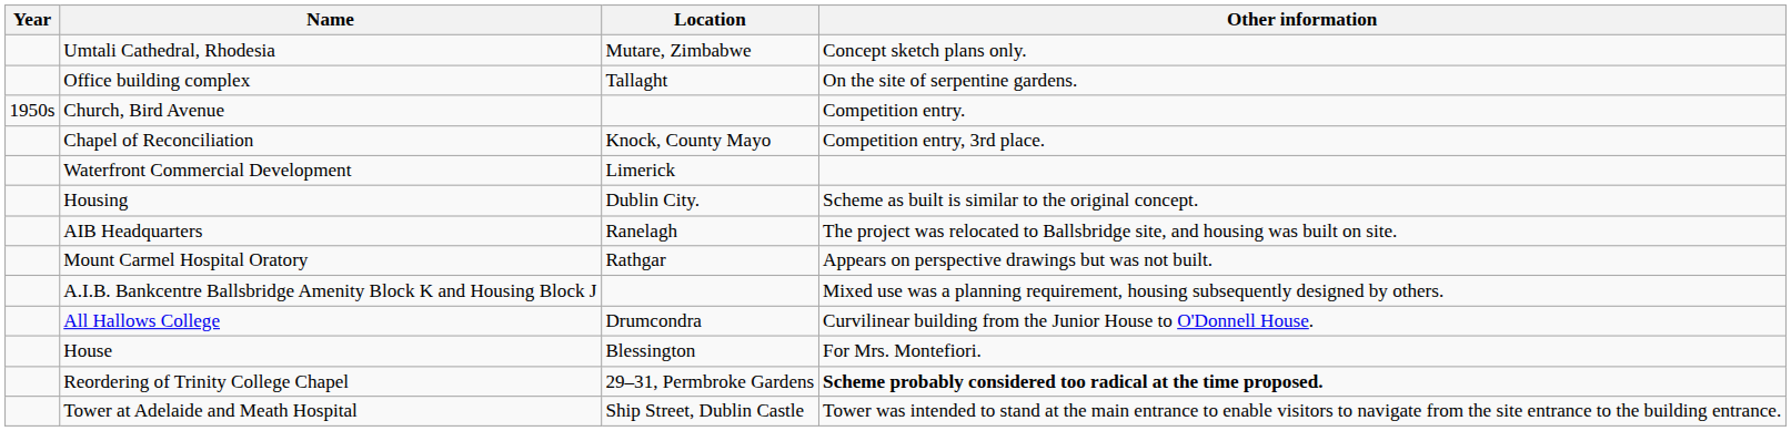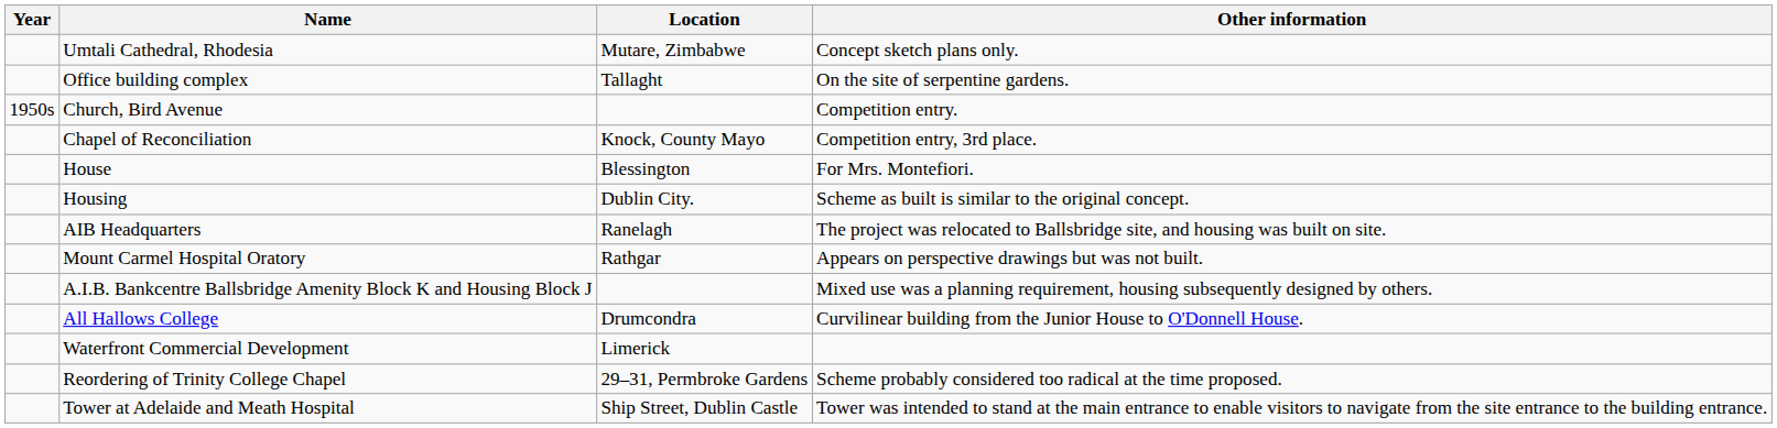 <table class="wikitable sortable">
 <tr>
 <th>Year</th>
 <th>Name</th>
 <th>Location</th>
 <th>Other information</th>
 </tr>
 <tr>
 <td></td>
 <td>Umtali Cathedral, Rhodesia</td>
 <td>Mutare, Zimbabwe</td>
 <td>Concept sketch plans only.</td>
 </tr>
 <tr>
 <td></td>
 <td>Office building complex</td>
 <td>Tallaght</td>
 <td>On the site of serpentine gardens.</td>
 </tr>
 <tr>
 <td>1950s</td>
 <td>Church, Bird Avenue</td>
 <td></td>
 <td>Competition entry.</td>
 </tr>
 <tr>
 <td></td>
 <td>Chapel of Reconciliation</td>
 <td>Knock, County Mayo</td>
 <td>Competition entry, 3rd place.</td>
 </tr>
 <tr>
 <td></td>
-<td>Waterfront Commercial Development</td>
-<td>Limerick</td>
-<td></td>
+<td>House</td>
+<td>Blessington</td>
+<td>For Mrs. Montefiori.</td>
 </tr>
 <tr>
 <td></td>
 <td>Housing</td>
 <td>Dublin City.</td>
 <td>Scheme as built is similar to the original concept.</td>
 </tr>
 <tr>
 <td></td>
 <td>AIB Headquarters</td>
 <td>Ranelagh</td>
 <td>The project was relocated to Ballsbridge site, and housing was built on site.</td>
 </tr>
 <tr>
 <td></td>
 <td>Mount Carmel Hospital Oratory</td>
 <td>Rathgar</td>
 <td>Appears on perspective drawings but was not built.</td>
 </tr>
 <tr>
 <td></td>
 <td>A.I.B. Bankcentre Ballsbridge Amenity Block K and Housing Block J</td>
 <td></td>
 <td>Mixed use was a planning requirement, housing subsequently designed by others.</td>
 </tr>
 <tr>
 <td></td>
 <td><a href='#'>All Hallows College</a></td>
 <td>Drumcondra</td>
 <td>Curvilinear building from the Junior House to <a href='#'>O'Donnell House</a>.</td>
 </tr>
 <tr>
 <td></td>
-<td>House</td>
-<td>Blessington</td>
-<td>For Mrs. Montefiori.</td>
+<td>Waterfront Commercial Development</td>
+<td>Limerick</td>
+<td></td>
 </tr>
 <tr>
 <td></td>
 <td>Reordering of Trinity College Chapel</td>
 <td>29–31, Permbroke Gardens</td>
-<td><strong>Scheme probably considered too radical at the time proposed.</strong></td>
+<td>Scheme probably considered too radical at the time proposed.</td>
 </tr>
 <tr>
 <td></td>
 <td>Tower at Adelaide and Meath Hospital</td>
 <td>Ship Street, Dublin Castle</td>
 <td>Tower was intended to stand at the main entrance to enable visitors to navigate from the site entrance to the building entrance.</td>
 </tr>
 </table>
